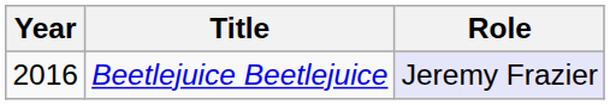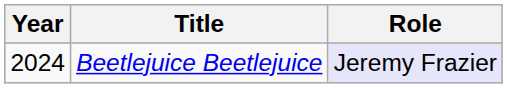 <table class="wikitable">
 <tr>
 <th>Year</th>
 <th>Title</th>
 <th>Role</th>
 </tr>
 <tr>
-<td>2016</td>
+<td>2024</td>
 <td><em><a href='#'>Beetlejuice Beetlejuice</a></em></td>
 <td style="background: lavender;">Jeremy Frazier</td>
 </tr>
 </table>
